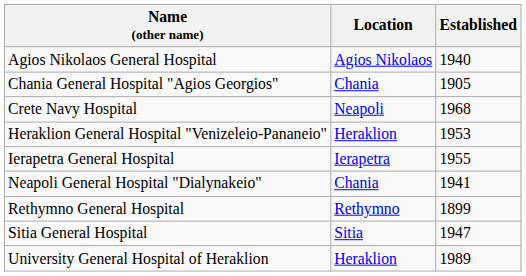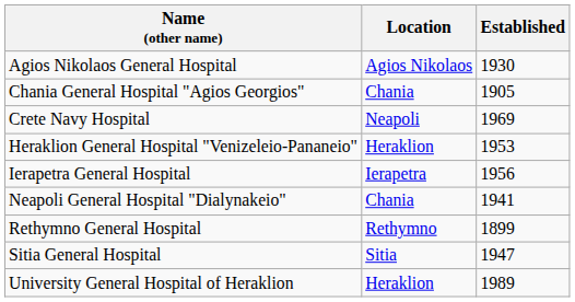 <table class="wikitable sortable stripe">
 <tr>
 <th>Name<br> <small>(other name)</small></th>
 <th>Location</th>
 <th>Established</th>
 </tr>
 <tr>
 <td>Agios Nikolaos General Hospital</td>
 <td><a href='#'>Agios Nikolaos</a></td>
-<td>1940</td>
+<td>1930</td>
 </tr>
 <tr>
 <td>Chania General Hospital "Agios Georgios"</td>
 <td><a href='#'>Chania</a></td>
 <td>1905</td>
 </tr>
 <tr>
 <td>Crete Navy Hospital</td>
 <td><a href='#'>Neapoli</a></td>
-<td>1968</td>
+<td>1969</td>
 </tr>
 <tr>
 <td>Heraklion General Hospital "Venizeleio-Pananeio"</td>
 <td><a href='#'>Heraklion</a></td>
 <td>1953</td>
 </tr>
 <tr>
 <td>Ierapetra General Hospital</td>
 <td><a href='#'>Ierapetra</a></td>
-<td>1955</td>
+<td>1956</td>
 </tr>
 <tr>
 <td>Neapoli General Hospital "Dialynakeio"</td>
 <td><a href='#'>Chania</a></td>
 <td>1941</td>
 </tr>
 <tr>
 <td>Rethymno General Hospital</td>
 <td><a href='#'>Rethymno</a></td>
 <td>1899</td>
 </tr>
 <tr>
 <td>Sitia General Hospital</td>
 <td><a href='#'>Sitia</a></td>
 <td>1947</td>
 </tr>
 <tr>
 <td>University General Hospital of Heraklion</td>
 <td><a href='#'>Heraklion</a></td>
 <td>1989</td>
 </tr>
 </table>
